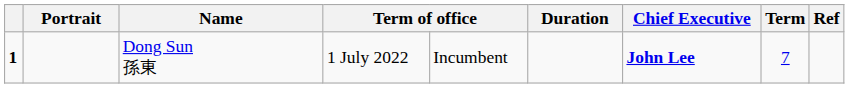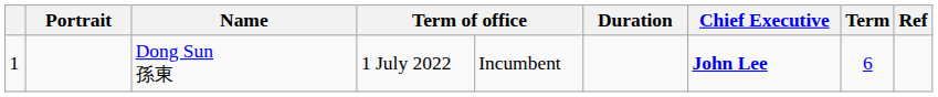 <table class="wikitable"  style="text-align:left">
 <tr>
 <th width=10px></th>
 <th width=80px>Portrait</th>
 <th width=180px>Name</th>
 <th width=180px colspan=2>Term of office</th>
 <th width=80px>Duration</th>
 <th width=120px><a href='#'>Chief Executive</a></th>
 <th>Term</th>
 <th>Ref</th>
 </tr>
 <tr>
-<td bgcolor=><strong>1</strong></td>
+<td bgcolor=>1</td>
 <td></td>
 <td><a href='#'>Dong Sun</a><br>孫東</td>
 <td rowspan=2>1 July 2022</td>
 <td>Incumbent</td>
 <td></td>
 <td><strong><a href='#'>John Lee</a><br></strong></td>
-<td align=center><a href='#'>7</a></td>
+<td align=center><a href='#'>6</a></td>
 <td></td>
 </tr>
 </table>
